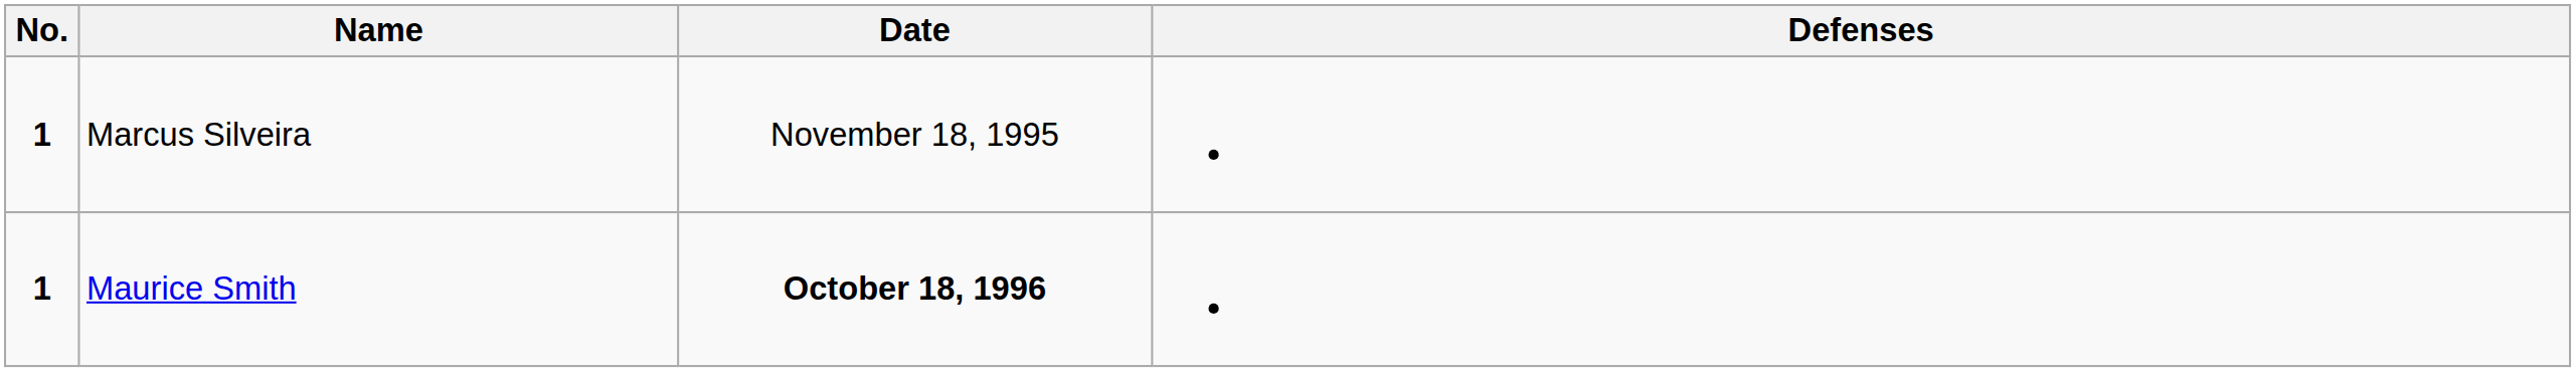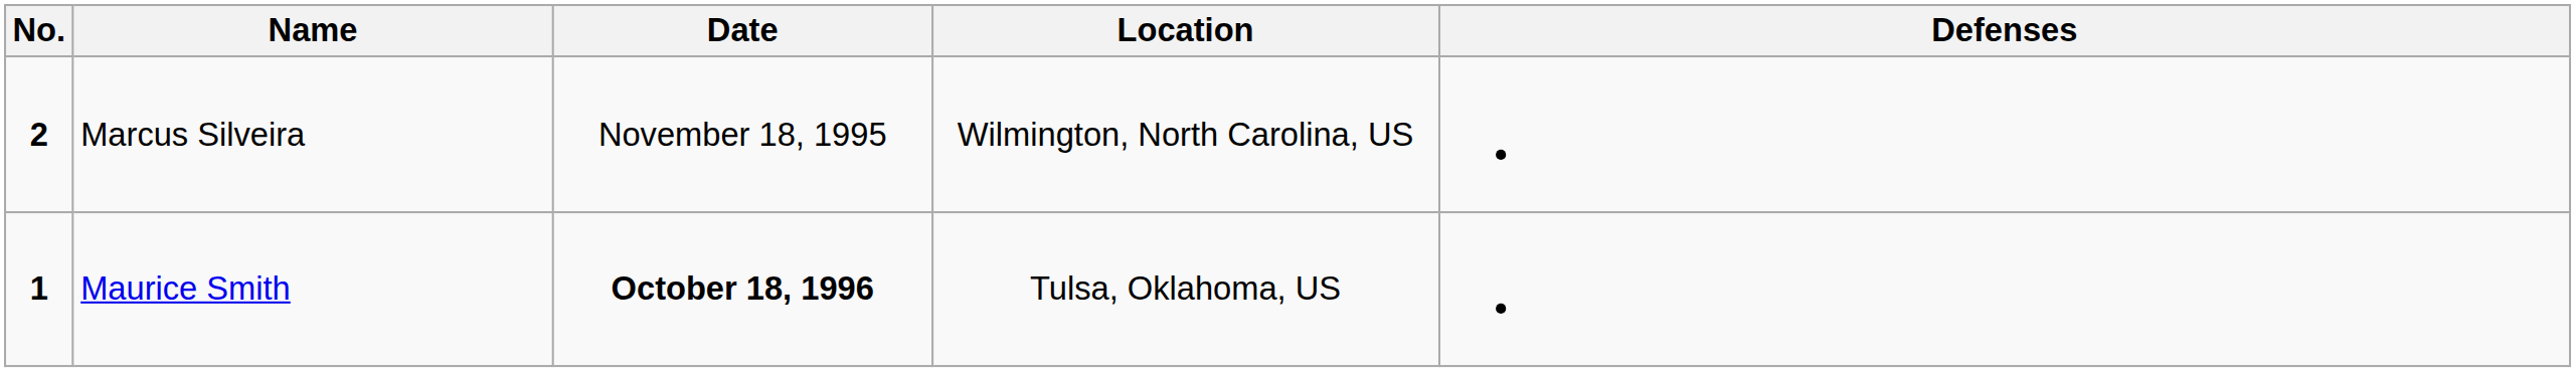 <table class="wikitable" width="99%" style="text-align:center;">
 <tr>
 <th width=1%>No.</th>
 <th width=19%>Name</th>
 <th width=15%>Date</th>
+<th width=20%>Location</th>
 <th width=45%>Defenses</th>
 </tr>
 <tr>
-<td align=center><strong>1</strong></td>
+<td align=center><strong>2</strong></td>
 <td align="left"> Marcus Silveira<br></td>
 <td>November 18, 1995<br></td>
+<td>Wilmington, North Carolina, US</td>
 <td align="left"><br><ul><li></li></ul></td>
 </tr>
 <tr>
 <td align=center><strong>1</strong></td>
 <td align="left"> <a href='#'>Maurice Smith</a></td>
 <td><strong>October 18, 1996<br></strong></td>
+<td>Tulsa, Oklahoma, US</td>
 <td align="left"><br><ul><li></li></ul></td>
 </tr>
 </table>
